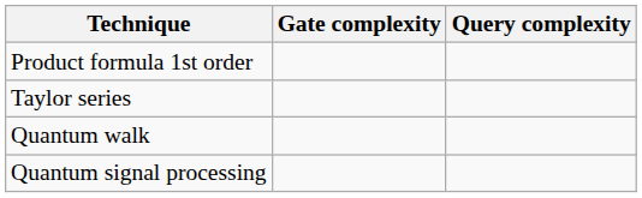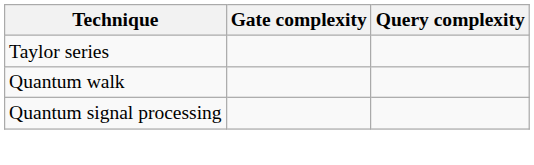 <table class="wikitable">
 <tr>
 <th>Technique</th>
 <th>Gate complexity</th>
 <th>Query complexity</th>
-</tr>
-<tr>
-<td>Product formula 1st order</td>
-<td></td>
-<td> </td>
 </tr>
 <tr>
 <td>Taylor series</td>
 <td> </td>
 <td> </td>
 </tr>
 <tr>
 <td>Quantum walk</td>
 <td> </td>
 <td> </td>
 </tr>
 <tr>
 <td>Quantum signal processing</td>
 <td> </td>
 <td> </td>
 </tr>
 </table>
